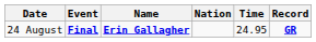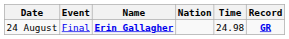 <table class="wikitable" style=text-align:center>
 <tr>
 <th>Date</th>
 <th>Event</th>
 <th>Name</th>
 <th>Nation</th>
 <th>Time</th>
 <th>Record</th>
 </tr>
 <tr>
 <td>24 August</td>
-<td><strong><a href='#'>Final</a></strong></td>
+<td><a href='#'>Final</a></td>
 <td><strong><a href='#'>Erin Gallagher</a></strong></td>
 <td align=left></td>
-<td>24.95</td>
+<td>24.98</td>
 <td><strong><a href='#'>GR</a></strong></td>
 </tr>
 </table>
